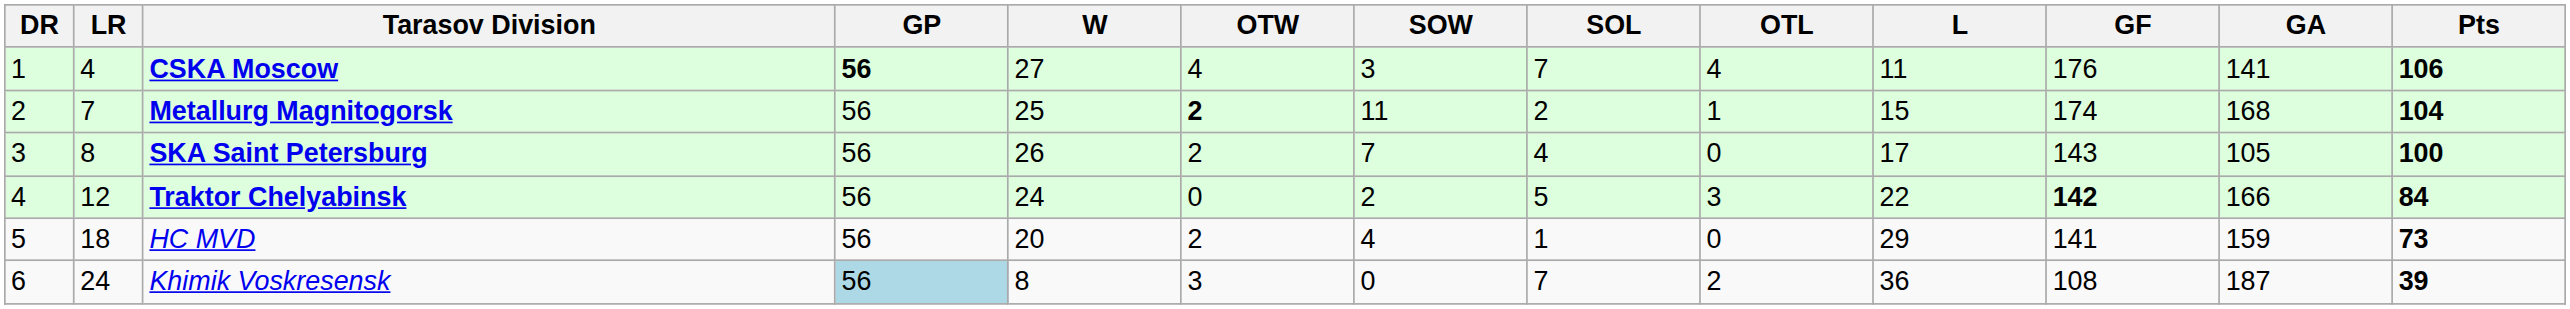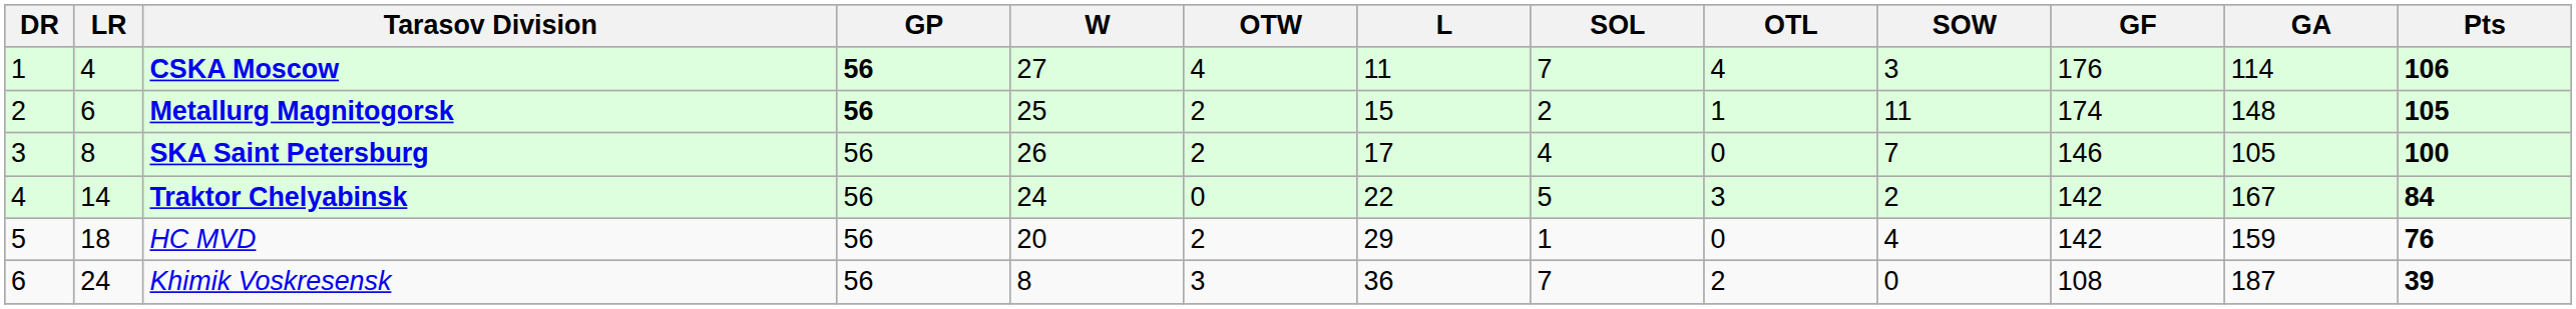 <table class="wikitable sortable">
 <tr>
 <th bgcolor="#DDDDFF" width="2%">DR</th>
 <th bgcolor="#DDDDFF" width="2%">LR</th>
 <th bgcolor="#DDDDFF" width="20%">Tarasov Division</th>
 <th bgcolor="#DDDDFF" width="5%">GP</th>
 <th bgcolor="#DDDDFF" width="5%">W</th>
 <th bgcolor="#DDDDFF" width="5%">OTW</th>
-<th bgcolor="#DDDDFF" width="5%">SOW</th>
+<th bgcolor="#DDDDFF" width="5%">L</th>
 <th bgcolor="#DDDDFF" width="5%">SOL</th>
 <th bgcolor="#DDDDFF" width="5%">OTL</th>
-<th bgcolor="#DDDDFF" width="5%">L</th>
+<th bgcolor="#DDDDFF" width="5%">SOW</th>
 <th bgcolor="#DDDDFF" width="5%">GF</th>
 <th bgcolor="#DDDDFF" width="5%">GA</th>
 <th bgcolor="#DDDDFF" width="5%">Pts</th>
 </tr>
 <tr bgcolor="#DDFFDD">
 <td style="text-align:left;">1</td>
 <td>4</td>
 <td> <strong><a href='#'>CSKA Moscow</a></strong></td>
 <td><strong>56</strong></td>
 <td>27</td>
 <td>4</td>
-<td>3</td>
+<td>11</td>
 <td>7</td>
 <td>4</td>
-<td>11</td>
+<td>3</td>
 <td>176</td>
-<td>141</td>
+<td>114</td>
 <td><strong>106</strong></td>
 </tr>
 <tr bgcolor="#DDFFDD">
 <td style="text-align:left;">2</td>
-<td>7</td>
+<td>6</td>
 <td> <strong><a href='#'>Metallurg Magnitogorsk</a></strong></td>
-<td>56</td>
+<td><strong>56</strong></td>
 <td>25</td>
-<td><strong>2</strong></td>
-<td>11</td>
+<td>2</td>
+<td>15</td>
 <td>2</td>
 <td>1</td>
-<td>15</td>
+<td>11</td>
 <td>174</td>
-<td>168</td>
-<td><strong>104</strong></td>
+<td>148</td>
+<td><strong>105</strong></td>
 </tr>
 <tr bgcolor="#DDFFDD">
 <td style="text-align:left;">3</td>
 <td>8</td>
 <td> <strong><a href='#'>SKA Saint Petersburg</a></strong></td>
 <td>56</td>
 <td>26</td>
 <td>2</td>
-<td>7</td>
+<td>17</td>
 <td>4</td>
 <td>0</td>
-<td>17</td>
-<td>143</td>
+<td>7</td>
+<td>146</td>
 <td>105</td>
 <td><strong>100</strong></td>
 </tr>
 <tr bgcolor="#DDFFDD">
 <td style="text-align:left;">4</td>
-<td>12</td>
+<td>14</td>
 <td> <strong><a href='#'>Traktor Chelyabinsk</a></strong></td>
 <td>56</td>
 <td>24</td>
 <td>0</td>
-<td>2</td>
+<td>22</td>
 <td>5</td>
 <td>3</td>
-<td>22</td>
-<td><strong>142</strong></td>
-<td>166</td>
+<td>2</td>
+<td>142</td>
+<td>167</td>
 <td><strong>84</strong></td>
 </tr>
 <tr>
 <td style="text-align:left;">5</td>
 <td>18</td>
 <td> <em><a href='#'>HC MVD</a></em></td>
 <td>56</td>
 <td>20</td>
 <td>2</td>
-<td>4</td>
+<td>29</td>
 <td>1</td>
 <td>0</td>
-<td>29</td>
-<td>141</td>
+<td>4</td>
+<td>142</td>
 <td>159</td>
-<td><strong>73</strong></td>
+<td><strong>76</strong></td>
 </tr>
 <tr>
 <td style="text-align:left;">6</td>
 <td>24</td>
 <td> <em><a href='#'>Khimik Voskresensk</a></em></td>
-<td style="background: lightblue;">56</td>
+<td>56</td>
 <td>8</td>
 <td>3</td>
-<td>0</td>
+<td>36</td>
 <td>7</td>
 <td>2</td>
-<td>36</td>
+<td>0</td>
 <td>108</td>
 <td>187</td>
 <td><strong>39</strong></td>
 </tr>
 </table>
